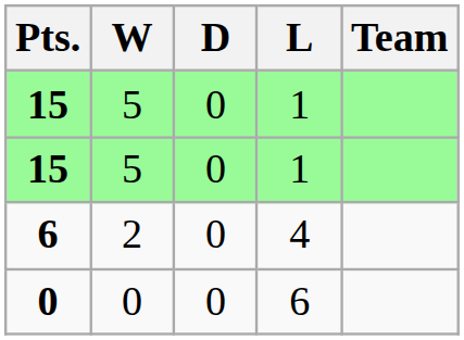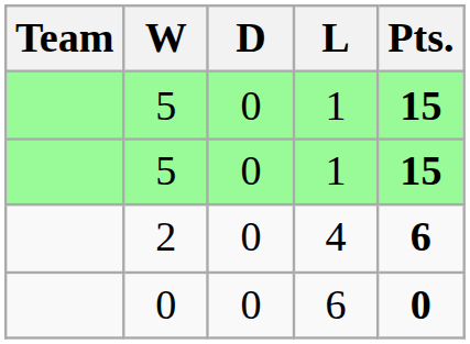 <table class="wikitable" align="center"|>
 <tr>
-<th width=25px>Pts.</th>
+<th>Team</th>
 <th width=25px>W</th>
 <th width=25px>D</th>
 <th width=25px>L</th>
-<th>Team</th>
+<th width=25px>Pts.</th>
 </tr>
 <tr align="center" bgcolor="#98fb98">
-<td><strong>15</strong></td>
+<td align="left"></td>
 <td>5</td>
 <td>0</td>
 <td>1</td>
-<td align="left"></td>
+<td><strong>15</strong></td>
 </tr>
 <tr align="center" bgcolor="#98fb98">
-<td><strong>15</strong></td>
+<td align="left"></td>
 <td>5</td>
 <td>0</td>
 <td>1</td>
-<td align="left"></td>
+<td><strong>15</strong></td>
 </tr>
 <tr align="center">
-<td><strong>6</strong></td>
+<td align="left"></td>
 <td>2</td>
 <td>0</td>
 <td>4</td>
-<td align="left"></td>
+<td><strong>6</strong></td>
 </tr>
 <tr align="center">
-<td><strong>0</strong></td>
+<td align="left"></td>
 <td>0</td>
 <td>0</td>
 <td>6</td>
-<td align="left"></td>
+<td><strong>0</strong></td>
 </tr>
 </table>
